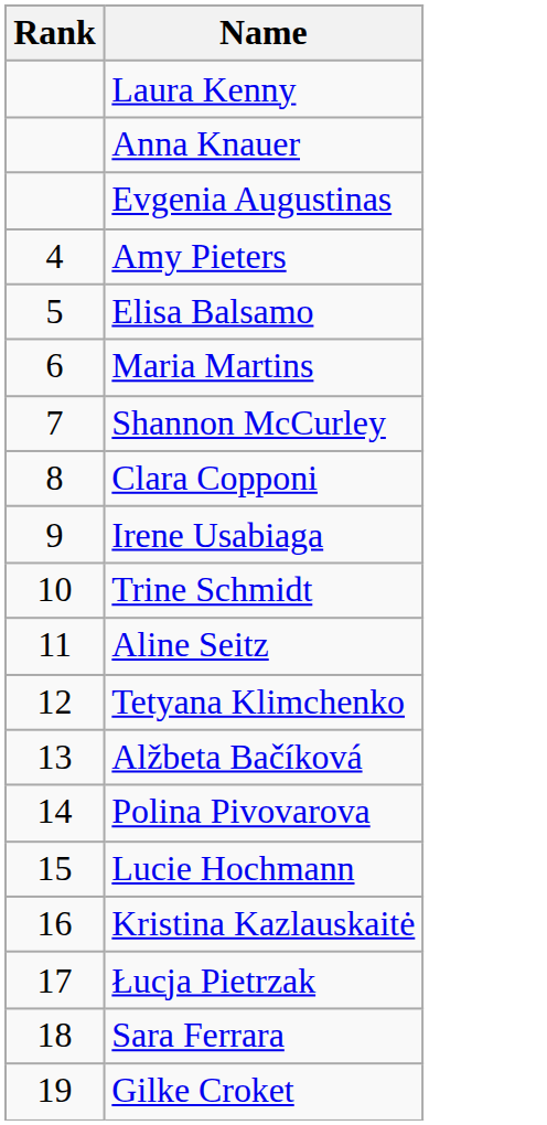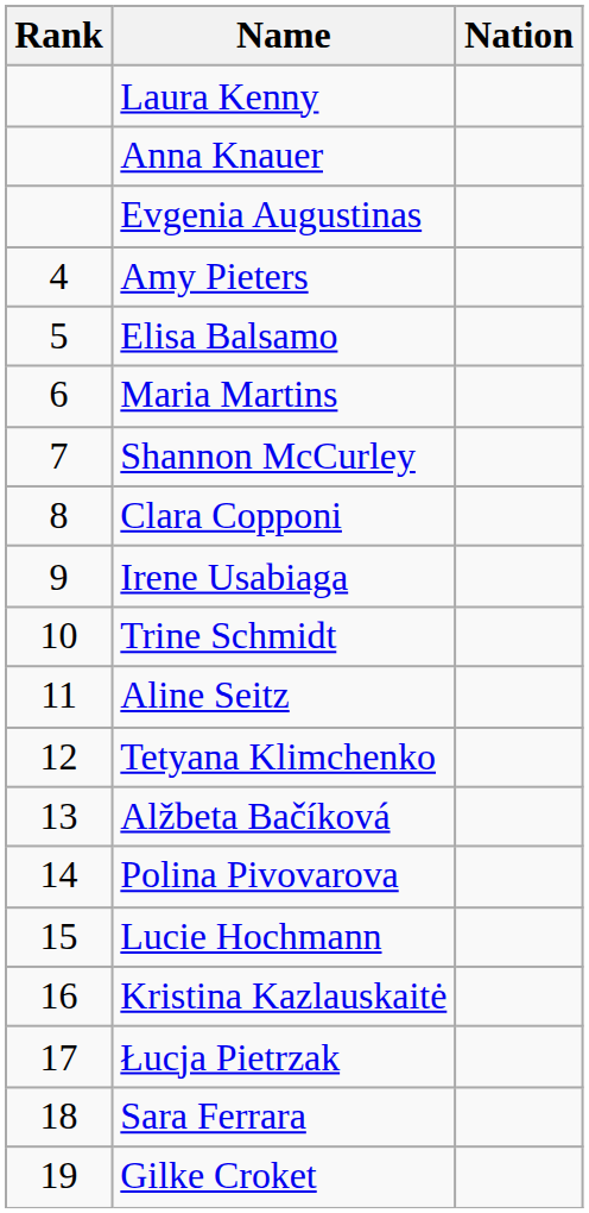 <table class="wikitable sortable" style="text-align:center">
 <tr>
 <th>Rank</th>
 <th>Name</th>
+<th>Nation</th>
 </tr>
 <tr>
 <td></td>
 <td align=left><a href='#'>Laura Kenny</a></td>
+<td align=left></td>
 </tr>
 <tr>
 <td></td>
 <td align=left><a href='#'>Anna Knauer</a></td>
+<td align=left></td>
 </tr>
 <tr>
 <td></td>
 <td align=left><a href='#'>Evgenia Augustinas</a></td>
+<td align=left></td>
 </tr>
 <tr>
 <td>4</td>
 <td align=left><a href='#'>Amy Pieters</a></td>
+<td align=left></td>
 </tr>
 <tr>
 <td>5</td>
 <td align=left><a href='#'>Elisa Balsamo</a></td>
+<td align=left></td>
 </tr>
 <tr>
 <td>6</td>
 <td align=left><a href='#'>Maria Martins</a></td>
+<td align=left></td>
 </tr>
 <tr>
 <td>7</td>
 <td align=left><a href='#'>Shannon McCurley</a></td>
+<td align=left></td>
 </tr>
 <tr>
 <td>8</td>
 <td align=left><a href='#'>Clara Copponi</a></td>
+<td align=left></td>
 </tr>
 <tr>
 <td>9</td>
 <td align=left><a href='#'>Irene Usabiaga</a></td>
+<td align=left></td>
 </tr>
 <tr>
 <td>10</td>
 <td align=left><a href='#'>Trine Schmidt</a></td>
+<td align=left></td>
 </tr>
 <tr>
 <td>11</td>
 <td align=left><a href='#'>Aline Seitz</a></td>
+<td align=left></td>
 </tr>
 <tr>
 <td>12</td>
 <td align=left><a href='#'>Tetyana Klimchenko</a></td>
+<td align=left></td>
 </tr>
 <tr>
 <td>13</td>
 <td align=left><a href='#'>Alžbeta Bačíková</a></td>
+<td align=left></td>
 </tr>
 <tr>
 <td>14</td>
 <td align=left><a href='#'>Polina Pivovarova</a></td>
+<td align=left></td>
 </tr>
 <tr>
 <td>15</td>
 <td align=left><a href='#'>Lucie Hochmann</a></td>
+<td align=left></td>
 </tr>
 <tr>
 <td>16</td>
 <td align=left><a href='#'>Kristina Kazlauskaitė</a></td>
+<td align=left></td>
 </tr>
 <tr>
 <td>17</td>
 <td align=left><a href='#'>Łucja Pietrzak</a></td>
+<td align=left></td>
 </tr>
 <tr>
 <td>18</td>
 <td align=left><a href='#'>Sara Ferrara</a></td>
+<td align=left></td>
 </tr>
 <tr>
 <td>19</td>
 <td align=left><a href='#'>Gilke Croket</a></td>
+<td align=left></td>
 </tr>
 </table>
